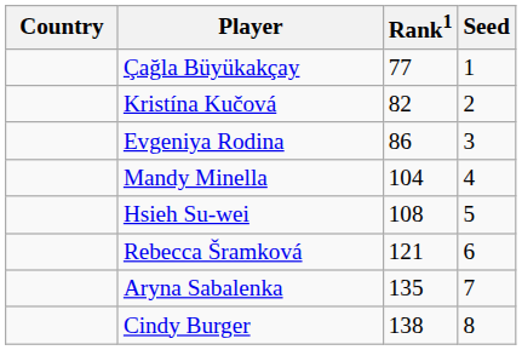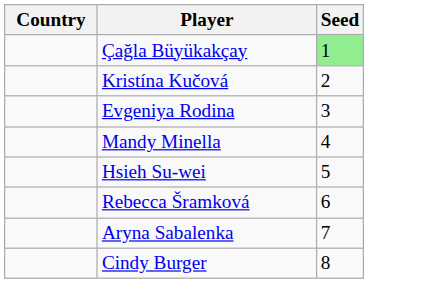 <table class="sortable wikitable">
 <tr>
 <th width="70">Country</th>
 <th width="175">Player</th>
-<th>Rank<sup>1</sup></th>
 <th>Seed</th>
 </tr>
 <tr>
 <td></td>
 <td><a href='#'>Çağla Büyükakçay</a></td>
-<td>77</td>
-<td>1</td>
+<td style="background: lightgreen;">1</td>
 </tr>
 <tr>
 <td></td>
 <td><a href='#'>Kristína Kučová</a></td>
-<td>82</td>
 <td>2</td>
 </tr>
 <tr>
 <td></td>
 <td><a href='#'>Evgeniya Rodina</a></td>
-<td>86</td>
 <td>3</td>
 </tr>
 <tr>
 <td></td>
 <td><a href='#'>Mandy Minella</a></td>
-<td>104</td>
 <td>4</td>
 </tr>
 <tr>
 <td></td>
 <td><a href='#'>Hsieh Su-wei</a></td>
-<td>108</td>
 <td>5</td>
 </tr>
 <tr>
 <td></td>
 <td><a href='#'>Rebecca Šramková</a></td>
-<td>121</td>
 <td>6</td>
 </tr>
 <tr>
 <td></td>
 <td><a href='#'>Aryna Sabalenka</a></td>
-<td>135</td>
 <td>7</td>
 </tr>
 <tr>
 <td></td>
 <td><a href='#'>Cindy Burger</a></td>
-<td>138</td>
 <td>8</td>
 </tr>
 </table>
